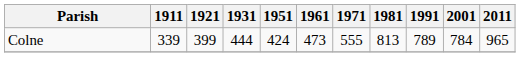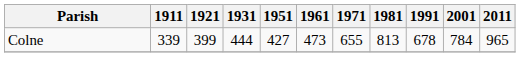 <table class="wikitable" style="text-align:center;">
 <tr>
 <th width="150">Parish<br></th>
 <th width="30">1911<br></th>
 <th width="30">1921<br></th>
 <th width="30">1931<br></th>
 <th width="30">1951<br></th>
 <th width="30">1961<br></th>
 <th width="30">1971<br></th>
 <th width="30">1981<br></th>
 <th width="30">1991<br></th>
 <th width="30">2001<br></th>
 <th width="30">2011 <br></th>
 </tr>
 <tr>
 <td align=left>Colne</td>
 <td align="center">339</td>
 <td align="center">399</td>
 <td align="center">444</td>
-<td align="center">424</td>
+<td align="center">427</td>
 <td align="center">473</td>
-<td align="center">555</td>
+<td align="center">655</td>
 <td align="center">813</td>
-<td align="center">789</td>
+<td align="center">678</td>
 <td align="center">784</td>
 <td align="center">965</td>
 </tr>
 <tr>
 </tr>
 </table>
